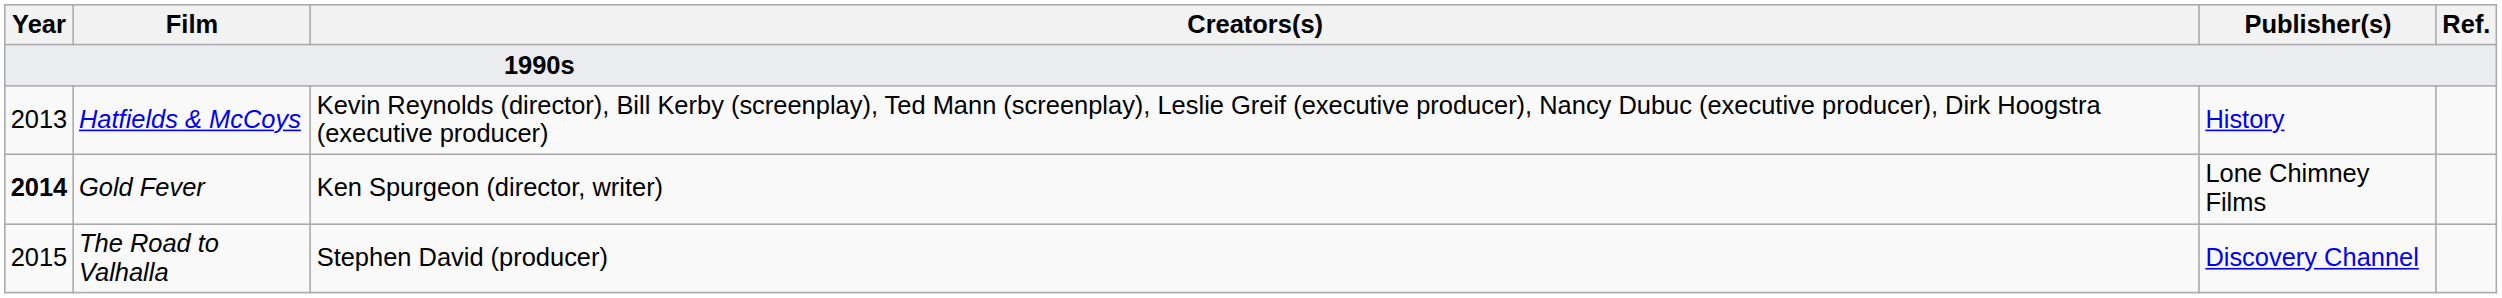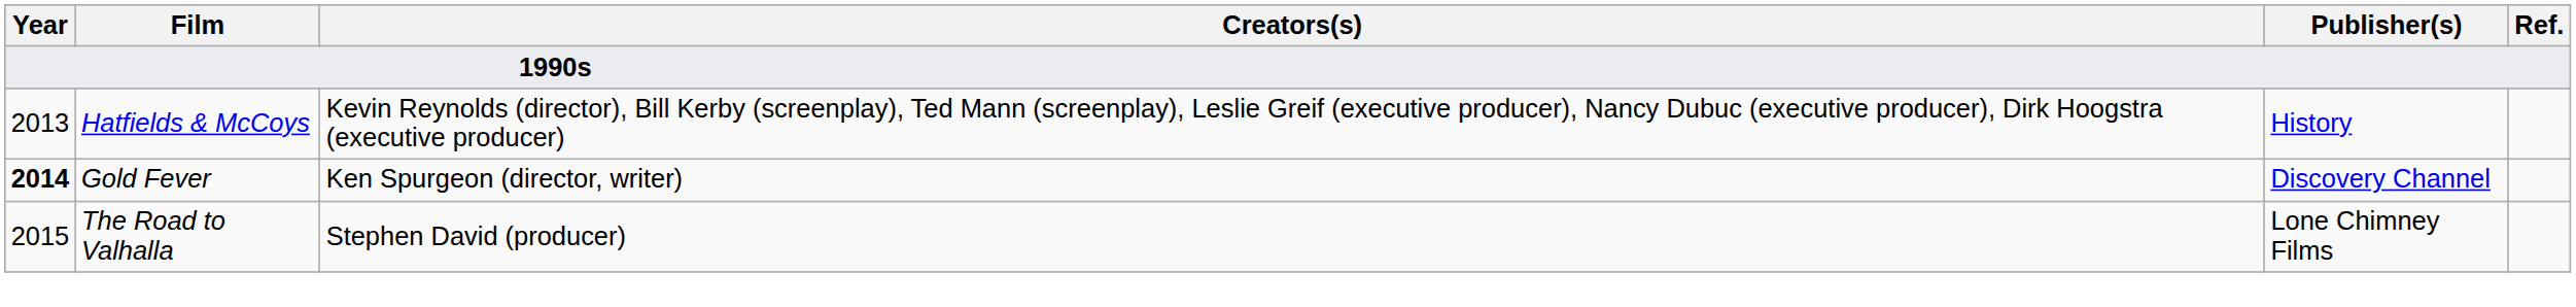 <table class="wikitable sortable" style="margin-bottom:4px">
 <tr>
 <th>Year</th>
 <th>Film</th>
 <th>Creators(s)</th>
 <th>Publisher(s)</th>
 <th>Ref.</th>
 </tr>
 <tr>
 <td colspan=5 data-sort-value="?" style="background-color:#EAECF0; font-weight:bold; padding-left:20%">1990s</td>
 </tr>
 <tr>
 <td>2013</td>
 <td><em><a href='#'>Hatfields & McCoys</a></em></td>
 <td>Kevin Reynolds (director), Bill Kerby (screenplay), Ted Mann (screenplay), Leslie Greif (executive producer), Nancy Dubuc (executive producer), Dirk Hoogstra (executive producer)</td>
 <td><a href='#'>History</a></td>
 </tr>
 <tr>
 <td><strong>2014</strong></td>
 <td><em>Gold Fever</em></td>
 <td>Ken Spurgeon (director, writer)</td>
-<td>Lone Chimney Films</td>
+<td><a href='#'>Discovery Channel</a></td>
 <td></td>
 </tr>
 <tr>
 <td>2015</td>
 <td><em>The Road to Valhalla</em></td>
 <td>Stephen David (producer)</td>
-<td><a href='#'>Discovery Channel</a></td>
+<td>Lone Chimney Films</td>
 <td></td>
 </tr>
 </table>
